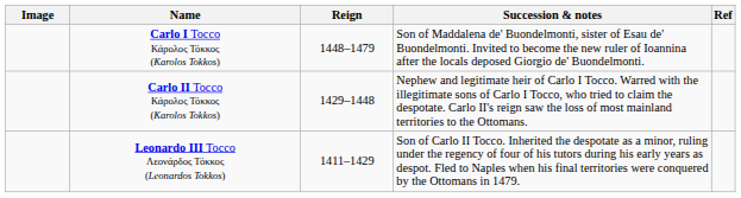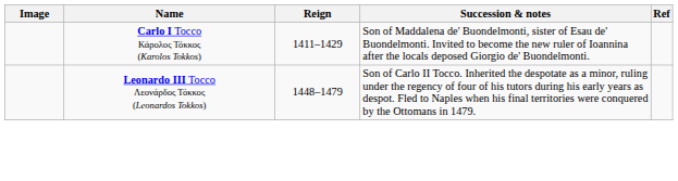 <table class="wikitable" style="width:960px">
 <tr>
 <th width="80px">Image</th>
 <th width="310px">Name</th>
 <th width="120px">Reign</th>
 <th width="430px">Succession & notes</th>
 <th width="20px">Ref</th>
 </tr>
 <tr>
 <td></td>
 <td align="center"><a href='#'><strong>Carlo I</strong> Tocco</a><br><small>Κάρολος Τόκκος</small><br><small>(<em>Karolos Tokkos</em>)</small></td>
-<td align="center">1448–1479</td>
+<td align="center">1411–1429</td>
 <td>Son of Maddalena de' Buondelmonti, sister of Esau de' Buondelmonti. Invited to become the new ruler of Ioannina after the locals deposed Giorgio de' Buondelmonti.</td>
 <td><br></td>
 </tr>
 <tr>
 <td></td>
-<td align="center"><a href='#'><strong>Carlo II</strong> Tocco</a><br><small>Κάρολος Τόκκος</small><br><small>(<em>Karolos Tokkos</em>)</small></td>
-<td align="center">1429–1448</td>
-<td>Nephew and legitimate heir of Carlo I Tocco. Warred with the illegitimate sons of Carlo I Tocco, who tried to claim the despotate. Carlo II's reign saw the loss of most mainland territories to the Ottomans.</td>
-<td></td>
-</tr>
-<tr>
-<td></td>
 <td align="center"><a href='#'><strong>Leonardo III</strong> Tocco</a><br><small>Λεονάρδος Τόκκος</small><br><small>(<em>Leonardos Tokkos</em>)</small></td>
-<td align="center">1411–1429</td>
+<td align="center">1448–1479</td>
 <td>Son of Carlo II Tocco. Inherited the despotate as a minor, ruling under the regency of four of his tutors during his early years as despot. Fled to Naples when his final territories were conquered by the Ottomans in 1479.</td>
 <td></td>
 </tr>
 </table>
